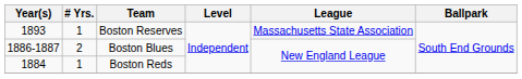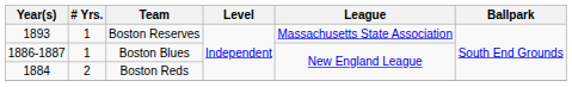 <table class="wikitable" style="text-align:center; font-size: 95%;">
 <tr>
 <th>Year(s)</th>
 <th># Yrs.</th>
 <th>Team</th>
 <th>Level</th>
 <th>League</th>
 <th>Ballpark</th>
 </tr>
 <tr>
 <td>1893</td>
 <td>1</td>
 <td>Boston Reserves</td>
 <td rowspan=3><a href='#'>Independent</a></td>
 <td><a href='#'>Massachusetts State Association</a></td>
 <td rowspan=3><a href='#'>South End Grounds</a></td>
 </tr>
 <tr>
 <td>1886-1887</td>
-<td>2</td>
+<td>1</td>
 <td>Boston Blues</td>
 <td rowspan=2><a href='#'>New England League</a></td>
 </tr>
 <tr>
 <td>1884</td>
-<td>1</td>
+<td>2</td>
 <td>Boston Reds</td>
 </tr>
 <tr>
 </tr>
 </table>
